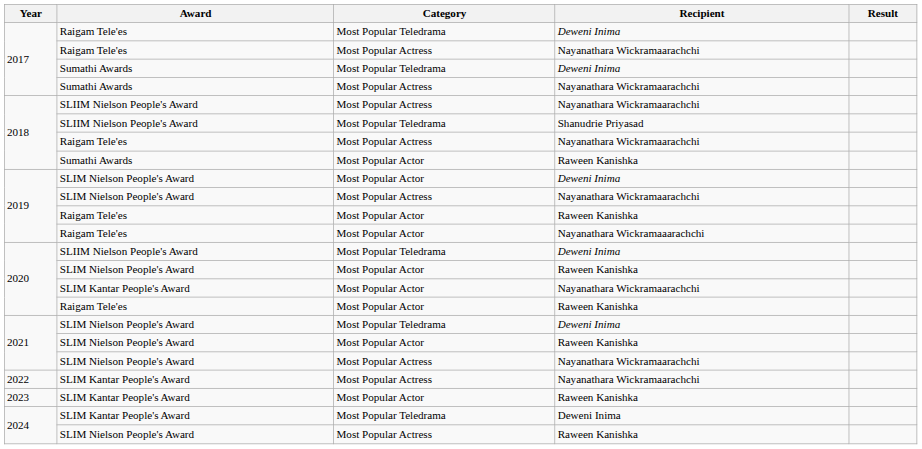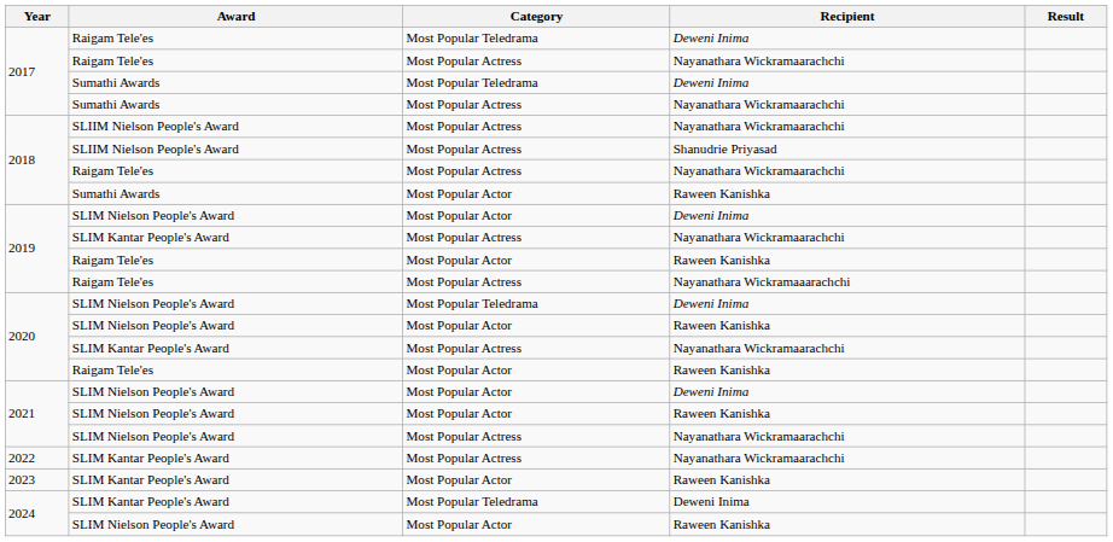 <table class="wikitable sortable" style="font-size:95%; width:99%;">
 <tr style="text-align:center;">
 <th>Year</th>
 <th>Award</th>
 <th>Category</th>
 <th>Recipient</th>
 <th>Result</th>
 </tr>
 <tr>
 <td rowspan="4">2017</td>
 <td>Raigam Tele'es</td>
 <td>Most Popular Teledrama</td>
 <td><em>Deweni Inima</em></td>
 <td></td>
 </tr>
 <tr>
 <td>Raigam Tele'es</td>
 <td>Most Popular Actress</td>
 <td>Nayanathara Wickramaarachchi</td>
 <td></td>
 </tr>
 <tr>
 <td>Sumathi Awards</td>
 <td>Most Popular Teledrama</td>
 <td><em>Deweni Inima</em></td>
 <td></td>
 </tr>
 <tr>
 <td>Sumathi Awards</td>
 <td>Most Popular Actress</td>
 <td>Nayanathara Wickramaarachchi</td>
 <td></td>
 </tr>
 <tr>
 <td rowspan="4">2018</td>
 <td>SLIIM Nielson People's Award</td>
 <td>Most Popular Actress</td>
 <td>Nayanathara Wickramaarachchi</td>
 <td></td>
 </tr>
 <tr>
 <td>SLIIM Nielson People's Award</td>
-<td>Most Popular Teledrama</td>
+<td>Most Popular Actress</td>
 <td>Shanudrie Priyasad</td>
 <td></td>
 </tr>
 <tr>
 <td>Raigam Tele'es</td>
 <td>Most Popular Actress</td>
 <td>Nayanathara Wickramaarachchi</td>
 <td></td>
 </tr>
 <tr>
 <td>Sumathi Awards</td>
 <td>Most Popular Actor</td>
 <td>Raween Kanishka</td>
 <td></td>
 </tr>
 <tr>
 <td rowspan="4">2019</td>
 <td>SLIM Nielson People's Award</td>
 <td>Most Popular Actor</td>
 <td><em>Deweni Inima</em></td>
 <td></td>
 </tr>
 <tr>
-<td>SLIM Nielson People's Award</td>
+<td>SLIM Kantar People's Award</td>
 <td>Most Popular Actress</td>
 <td>Nayanathara Wickramaarachchi</td>
 <td></td>
 </tr>
 <tr>
 <td>Raigam Tele'es</td>
 <td>Most Popular Actor</td>
 <td>Raween Kanishka</td>
 <td></td>
 </tr>
 <tr>
 <td>Raigam Tele'es</td>
-<td>Most Popular Actor</td>
+<td>Most Popular Actress</td>
 <td>Nayanathara Wickramaaarachchi</td>
 <td></td>
 </tr>
 <tr>
 <td rowspan="4">2020</td>
-<td>SLIIM Nielson People's Award</td>
+<td>SLIM Nielson People's Award</td>
 <td>Most Popular Teledrama</td>
 <td><em>Deweni Inima</em></td>
 <td></td>
 </tr>
 <tr>
 <td>SLIM Nielson People's Award</td>
 <td>Most Popular Actor</td>
 <td>Raween Kanishka</td>
 <td></td>
 </tr>
 <tr>
 <td>SLIM Kantar People's Award</td>
-<td>Most Popular Actor</td>
+<td>Most Popular Actress</td>
 <td>Nayanathara Wickramaarachchi</td>
 <td></td>
 </tr>
 <tr>
 <td>Raigam Tele'es</td>
 <td>Most Popular Actor</td>
 <td>Raween Kanishka</td>
 <td></td>
 </tr>
 <tr>
 <td rowspan="3">2021</td>
 <td>SLIM Nielson People's Award</td>
-<td>Most Popular Teledrama</td>
+<td>Most Popular Actor</td>
 <td><em>Deweni Inima</em></td>
 <td></td>
 </tr>
 <tr>
 <td>SLIM Nielson People's Award</td>
 <td>Most Popular Actor</td>
 <td>Raween Kanishka</td>
 <td></td>
 </tr>
 <tr>
 <td>SLIM Nielson People's Award</td>
 <td>Most Popular Actress</td>
 <td>Nayanathara Wickramaarachchi</td>
 <td></td>
 </tr>
 <tr>
 <td rowspan="1">2022</td>
 <td>SLIM Kantar People's Award</td>
 <td>Most Popular Actress</td>
 <td>Nayanathara Wickramaarachchi</td>
 <td></td>
 </tr>
 <tr>
 <td rowspan="1">2023</td>
 <td>SLIM Kantar People's Award</td>
 <td>Most Popular Actor</td>
 <td>Raween Kanishka</td>
 <td></td>
 </tr>
 <tr>
 <td rowspan="2">2024</td>
 <td>SLIM Kantar People's Award</td>
 <td>Most Popular Teledrama</td>
 <td>Deweni Inima</td>
 <td></td>
 </tr>
 <tr>
 <td>SLIM Nielson People's Award</td>
-<td>Most Popular Actress</td>
+<td>Most Popular Actor</td>
 <td>Raween Kanishka</td>
 <td></td>
 </tr>
 </table>
